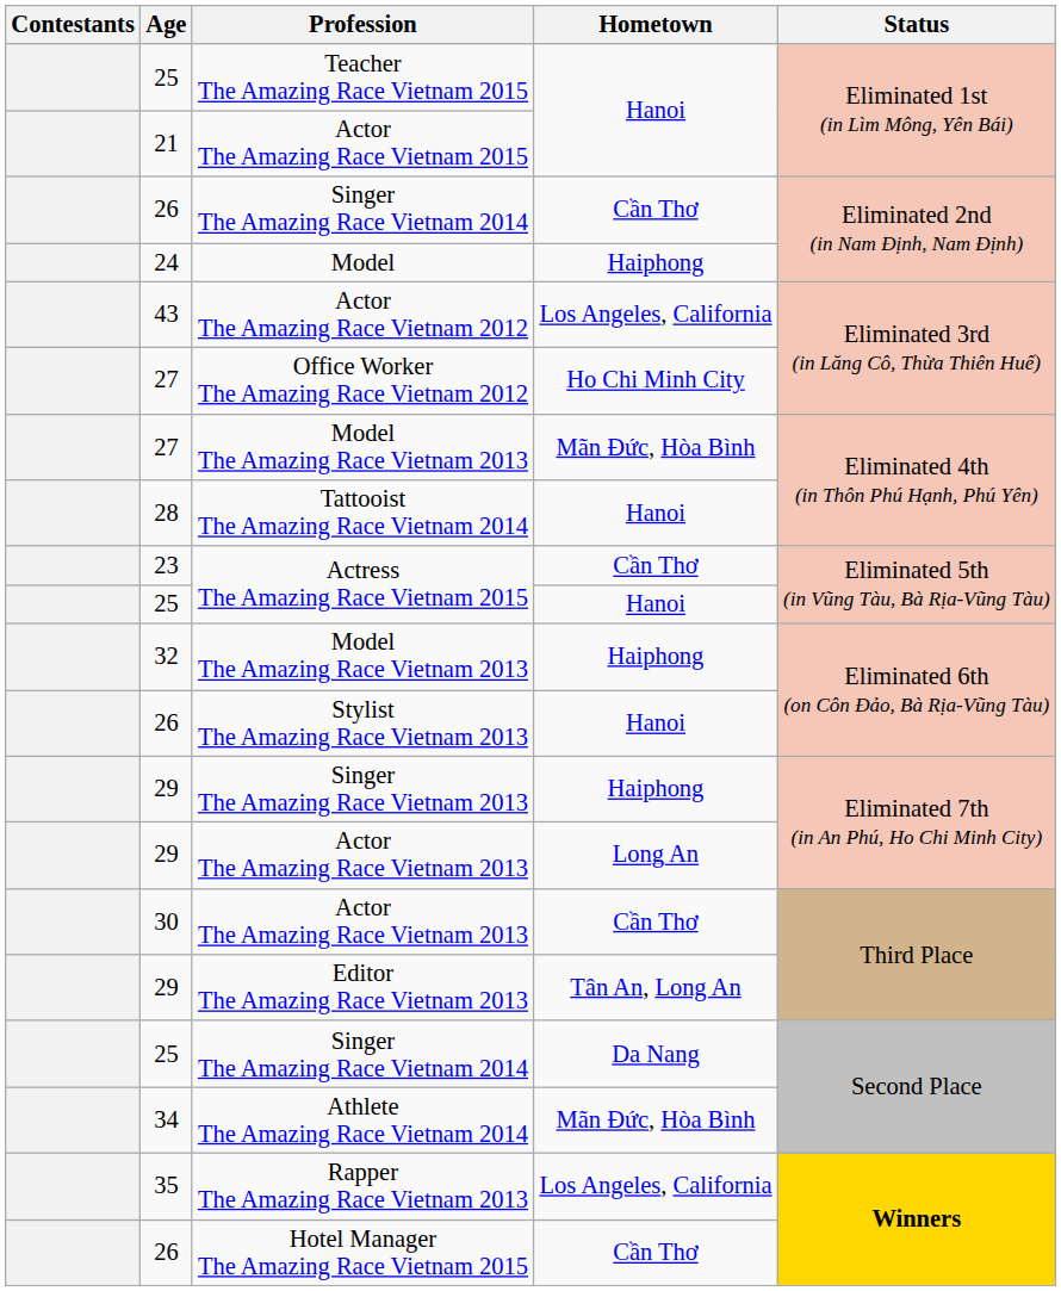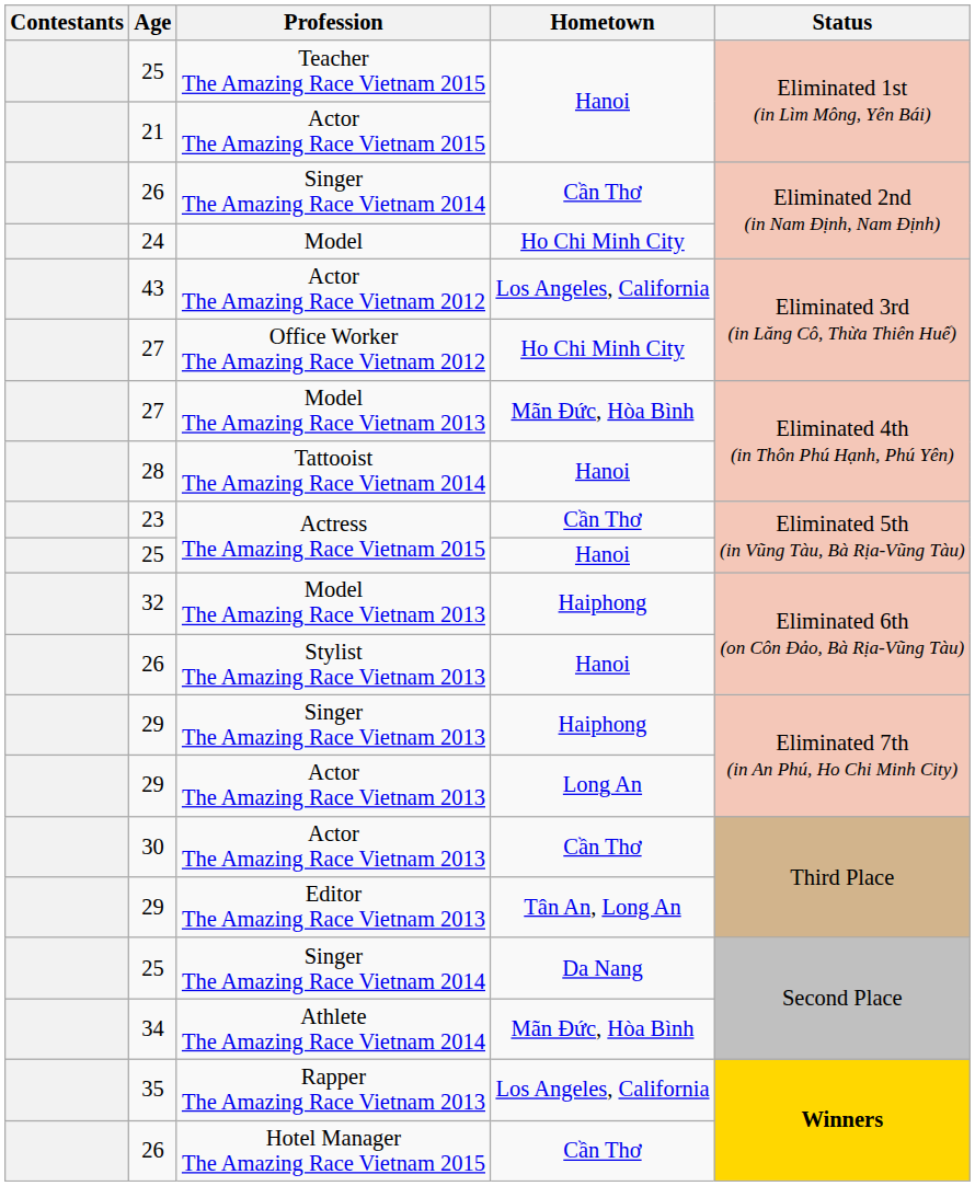 <table class="wikitable sortable" style="text-align:center;">
 <tr>
 <th scope="col">Contestants</th>
 <th scope="col">Age</th>
 <th class="unsortable" scope="col">Profession</th>
 <th scope="col" class="unsortable">Hometown</th>
 <th scope="col">Status</th>
 </tr>
 <tr>
 <th scope="row"></th>
 <td>25</td>
 <td>Teacher<br><a href='#'>The Amazing Race Vietnam 2015</a></td>
 <td rowspan="2"><a href='#'>Hanoi</a></td>
 <td rowspan="2" bgcolor="f4c7b8">Eliminated 1st<br><small><em>(in Lìm Mông, Yên Bái)</em></small></td>
 </tr>
 <tr>
 <th scope="row"></th>
 <td>21</td>
 <td>Actor<br><a href='#'>The Amazing Race Vietnam 2015</a></td>
 </tr>
 <tr>
 <th scope="row"></th>
 <td>26</td>
 <td>Singer<br><a href='#'>The Amazing Race Vietnam 2014</a></td>
 <td><a href='#'>Cần Thơ</a></td>
 <td rowspan="2" bgcolor="f4c7b8">Eliminated 2nd<br><small><em>(in Nam Định, Nam Định)</em></small></td>
 </tr>
 <tr>
 <th scope="row"></th>
 <td>24</td>
 <td>Model</td>
-<td><a href='#'>Haiphong</a></td>
+<td><a href='#'>Ho Chi Minh City</a></td>
 </tr>
 <tr>
 <th scope="row"></th>
 <td>43</td>
 <td>Actor<br><a href='#'>The Amazing Race Vietnam 2012</a></td>
 <td><a href='#'>Los Angeles</a>, <a href='#'>California</a></td>
 <td rowspan="2" bgcolor="f4c7b8">Eliminated 3rd<br><small><em>(in Lăng Cô, Thừa Thiên Huế)</em></small></td>
 </tr>
 <tr>
 <th scope="row"></th>
 <td>27</td>
 <td>Office Worker<br><a href='#'>The Amazing Race Vietnam 2012</a></td>
 <td><a href='#'>Ho Chi Minh City</a></td>
 </tr>
 <tr>
 <th scope="row"></th>
 <td>27</td>
 <td>Model<br><a href='#'>The Amazing Race Vietnam 2013</a></td>
 <td><a href='#'>Mãn Đức</a>, <a href='#'>Hòa Bình</a></td>
 <td rowspan="2" bgcolor="f4c7b8">Eliminated 4th<br><small><em>(in Thôn Phú Hạnh, Phú Yên)</em></small></td>
 </tr>
 <tr>
 <th scope="row"></th>
 <td>28</td>
 <td>Tattooist<br><a href='#'>The Amazing Race Vietnam 2014</a></td>
 <td><a href='#'>Hanoi</a></td>
 </tr>
 <tr>
 <th scope="row"></th>
 <td>23</td>
 <td rowspan="2">Actress<br><a href='#'>The Amazing Race Vietnam 2015</a></td>
 <td><a href='#'>Cần Thơ</a></td>
 <td rowspan="2" bgcolor="f4c7b8">Eliminated 5th<br><small><em>(in Vũng Tàu, Bà Rịa-Vũng Tàu)</em></small></td>
 </tr>
 <tr>
 <th scope="row"></th>
 <td>25</td>
 <td><a href='#'>Hanoi</a></td>
 </tr>
 <tr>
 <th scope="row"></th>
 <td>32</td>
 <td>Model<br><a href='#'>The Amazing Race Vietnam 2013</a></td>
 <td><a href='#'>Haiphong</a></td>
 <td rowspan="2" bgcolor="f4c7b8">Eliminated 6th<br><small><em>(on Côn Đảo, Bà Rịa-Vũng Tàu)</em></small></td>
 </tr>
 <tr>
 <th scope="row"></th>
 <td>26</td>
 <td>Stylist<br><a href='#'>The Amazing Race Vietnam 2013</a></td>
 <td><a href='#'>Hanoi</a></td>
 </tr>
 <tr>
 <th scope="row"></th>
 <td>29</td>
 <td>Singer<br><a href='#'>The Amazing Race Vietnam 2013</a></td>
 <td><a href='#'>Haiphong</a></td>
 <td rowspan="2" bgcolor="f4c7b8">Eliminated 7th<br><small><em>(in An Phú, Ho Chi Minh City)</em></small></td>
 </tr>
 <tr>
 <th scope="row"></th>
 <td>29</td>
 <td>Actor<br><a href='#'>The Amazing Race Vietnam 2013</a></td>
 <td><a href='#'>Long An</a></td>
 </tr>
 <tr>
 <th scope="row"></th>
 <td>30</td>
 <td>Actor<br><a href='#'>The Amazing Race Vietnam 2013</a></td>
 <td><a href='#'>Cần Thơ</a></td>
 <td rowspan="2" bgcolor="tan">Third Place</td>
 </tr>
 <tr>
 <th scope="row"></th>
 <td>29</td>
 <td>Editor<br><a href='#'>The Amazing Race Vietnam 2013</a></td>
 <td><a href='#'>Tân An</a>, <a href='#'>Long An</a></td>
 </tr>
 <tr>
 <th scope="row"></th>
 <td>25</td>
 <td>Singer<br><a href='#'>The Amazing Race Vietnam 2014</a></td>
 <td><a href='#'>Da Nang</a></td>
 <td rowspan="2" bgcolor="silver">Second Place</td>
 </tr>
 <tr>
 <th scope="row"></th>
 <td>34</td>
 <td>Athlete<br><a href='#'>The Amazing Race Vietnam 2014</a></td>
 <td><a href='#'>Mãn Đức</a>, <a href='#'>Hòa Bình</a></td>
 </tr>
 <tr>
 <th scope="row"></th>
 <td>35</td>
 <td>Rapper<br><a href='#'>The Amazing Race Vietnam 2013</a></td>
 <td><a href='#'>Los Angeles</a>, <a href='#'>California</a></td>
 <td rowspan="2" bgcolor="gold"><strong>Winners</strong></td>
 </tr>
 <tr>
 <th scope="row"></th>
 <td>26</td>
 <td>Hotel Manager<br><a href='#'>The Amazing Race Vietnam 2015</a></td>
 <td><a href='#'>Cần Thơ</a></td>
 </tr>
 </table>
